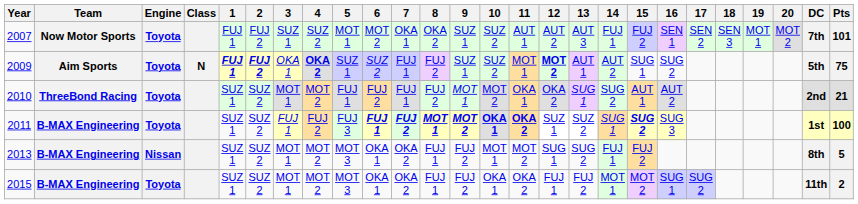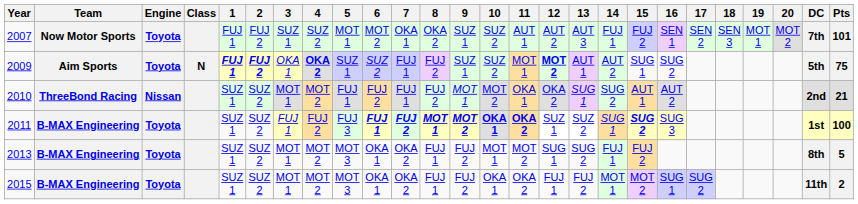 <table class="wikitable" style="text-align:center; font-size:85%">
 <tr>
 <th>Year</th>
 <th>Team</th>
 <th>Engine</th>
 <th>Class</th>
 <th>1</th>
 <th>2</th>
 <th>3</th>
 <th>4</th>
 <th>5</th>
 <th>6</th>
 <th>7</th>
 <th>8</th>
 <th>9</th>
 <th>10</th>
 <th>11</th>
 <th>12</th>
 <th>13</th>
 <th>14</th>
 <th>15</th>
 <th>16</th>
 <th>17</th>
 <th>18</th>
 <th>19</th>
 <th>20</th>
 <th>DC</th>
 <th>Pts</th>
 </tr>
 <tr>
 <td><a href='#'>2007</a></td>
 <th nowrap>Now Motor Sports</th>
 <th><a href='#'>Toyota</a></th>
 <th></th>
 <td style="background:#DFFFDF;"><a href='#'>FUJ<br>1</a><br></td>
 <td style="background:#DFFFDF;"><a href='#'>FUJ<br>2</a><br></td>
 <td style="background:#DFFFDF;"><a href='#'>SUZ<br>1</a><br></td>
 <td style="background:#DFFFDF;"><a href='#'>SUZ<br>2</a><br></td>
 <td style="background:#DFFFDF;"><a href='#'>MOT<br>1</a><br></td>
 <td style="background:#DFFFDF;"><a href='#'>MOT<br>2</a><br></td>
 <td style="background:#DFFFDF;"><a href='#'>OKA<br>1</a><br></td>
 <td style="background:#DFFFDF;"><a href='#'>OKA<br>2</a><br></td>
 <td style="background:#DFFFDF;"><a href='#'>SUZ<br>1</a><br></td>
 <td style="background:#DFFFDF;"><a href='#'>SUZ<br>2</a><br></td>
 <td style="background:#DFFFDF;"><a href='#'>AUT<br>1</a><br></td>
 <td style="background:#DFFFDF;"><a href='#'>AUT<br>2</a><br></td>
 <td style="background:#DFFFDF;"><a href='#'>AUT<br>3</a><br></td>
 <td style="background:#DFFFDF;"><a href='#'>FUJ<br>1</a><br></td>
 <td style="background:#CFCFFF;"><a href='#'>FUJ<br>2</a><br></td>
 <td style="background:#EFCFFF;"><a href='#'>SEN<br>1</a><br></td>
 <td style="background:#DFFFDF;"><a href='#'>SEN<br>2</a><br></td>
 <td style="background:#DFFFDF;"><a href='#'>SEN<br>3</a><br></td>
 <td style="background:#DFFFDF;"><a href='#'>MOT<br>1</a><br></td>
 <td style="background:#DFDFDF;"><a href='#'>MOT<br>2</a><br></td>
 <th>7th</th>
 <th>101</th>
 </tr>
 <tr>
 <td><a href='#'>2009</a></td>
 <th nowrap>Aim Sports</th>
 <th><a href='#'>Toyota</a></th>
 <th>N</th>
 <td style="background:#FFFFBF;"><strong><em><a href='#'>FUJ<br>1</a></em></strong><br></td>
 <td style="background:#FFFFBF;"><strong><em><a href='#'>FUJ<br>2</a></em></strong><br></td>
 <td style="background:#FFFFBF;"><em><a href='#'>OKA<br>1</a></em><br></td>
 <td style="background:#DFDFDF;"><strong><a href='#'>OKA<br>2</a></strong><br></td>
 <td style="background:#CFCFFF;"><a href='#'>SUZ<br>1</a><br></td>
 <td style="background:#CFCFFF;"><em><a href='#'>SUZ<br>2</a></em><br></td>
 <td style="background:#CFCFFF;"><a href='#'>FUJ<br>1</a><br></td>
 <td style="background:#EFCFFF;"><a href='#'>FUJ<br>2</a><br></td>
 <td style="background:#DFFFDF;"><a href='#'>SUZ<br>1</a><br></td>
 <td style="background:#DFFFDF;"><a href='#'>SUZ<br>2</a><br></td>
 <td style="background:#FFDF9F;"><a href='#'>MOT<br>1</a><br></td>
 <td style="background:#DFFFDF;"><strong><a href='#'>MOT<br>2</a></strong><br></td>
 <td style="background:#EFCFFF;"><a href='#'>AUT<br>1</a><br></td>
 <td style="background:#DFFFDF;"><a href='#'>AUT<br>2</a><br></td>
 <td><a href='#'>SUG<br>1</a></td>
 <td><a href='#'>SUG<br>2</a></td>
 <td></td>
 <td></td>
 <td></td>
 <td></td>
 <th>5th</th>
 <th>75</th>
 </tr>
 <tr>
 <td><a href='#'>2010</a></td>
 <th nowrap><a href='#'>ThreeBond Racing</a></th>
-<th><a href='#'>Toyota</a></th>
+<th><a href='#'>Nissan</a></th>
 <th></th>
 <td style="background:#DFFFDF;"><a href='#'>SUZ<br>1</a><br></td>
 <td style="background:#DFFFDF;"><a href='#'>SUZ<br>2</a><br></td>
 <td style="background:#DFDFDF;"><a href='#'>MOT<br>1</a><br></td>
 <td style="background:#FFDF9F;"><a href='#'>MOT<br>2</a><br></td>
 <td style="background:#DFDFDF;"><a href='#'>FUJ<br>1</a><br></td>
 <td style="background:#FFDF9F;"><a href='#'>FUJ<br>2</a><br></td>
 <td style="background:#DFDFDF;"><a href='#'>FUJ<br>1</a><br></td>
 <td style="background:#DFFFDF;"><a href='#'>FUJ<br>2</a><br></td>
 <td style="background:#DFFFDF;"><em><a href='#'>MOT<br>1</a></em><br></td>
 <td style="background:#DFDFDF;"><a href='#'>MOT<br>2</a><br></td>
 <td style="background:#FFDF9F;"><a href='#'>OKA<br>1</a><br></td>
 <td style="background:#DFDFDF;"><a href='#'>OKA<br>2</a><br></td>
 <td style="background:#EFCFFF;"><em><a href='#'>SUG<br>1</a></em><br></td>
 <td style="background:#DFFFDF;"><a href='#'>SUG<br>2</a><br></td>
 <td style="background:#FFDF9F;"><a href='#'>AUT<br>1</a><br></td>
 <td style="background:#DFDFDF;"><a href='#'>AUT<br>2</a><br></td>
 <td></td>
 <td></td>
 <td></td>
 <td></td>
 <th style="background:#DFDFDF;">2nd</th>
 <th style="background:#DFDFDF;">21</th>
 </tr>
 <tr>
 <td><a href='#'>2011</a></td>
 <th nowrap><a href='#'>B-MAX Engineering</a></th>
 <th><a href='#'>Toyota</a></th>
 <th></th>
 <td><a href='#'>SUZ<br>1</a></td>
 <td><a href='#'>SUZ<br>2</a></td>
 <td style="background:#FFFFBF;"><em><a href='#'>FUJ<br>1</a></em><br></td>
 <td style="background:#FFDF9F;"><a href='#'>FUJ<br>2</a><br></td>
 <td style="background:#DFFFDF;"><a href='#'>FUJ<br>3</a><br></td>
 <td style="background:#FFFFBF;"><strong><em><a href='#'>FUJ<br>1</a></em></strong><br></td>
 <td style="background:#DFFFDF;"><strong><em><a href='#'>FUJ<br>2</a></em></strong><br></td>
 <td style="background:#FFFFBF;"><strong><em><a href='#'>MOT<br>1</a></em></strong><br></td>
 <td style="background:#FFFFBF;"><strong><em><a href='#'>MOT<br>2</a></em></strong><br></td>
 <td style="background:#DFDFDF;"><strong><a href='#'>OKA<br>1</a></strong><br></td>
 <td style="background:#FFDF9F;"><strong><a href='#'>OKA<br>2</a></strong><br></td>
 <td style="background:#FFFFFF;"><a href='#'>SUZ<br>1</a><br></td>
 <td style="background:#FFFFFF;"><a href='#'>SUZ<br>2</a><br></td>
 <td style="background:#FFDF9F;"><em><a href='#'>SUG<br>1</a></em><br></td>
 <td style="background:#FFFFBF;"><strong><em><a href='#'>SUG<br>2</a></em></strong><br></td>
 <td style="background:#FFFFBF;"><a href='#'>SUG<br>3</a><br></td>
 <td></td>
 <td></td>
 <td></td>
 <td></td>
 <th style="background:#FFFFBF;">1st</th>
 <th style="background:#FFFFBF;">100</th>
 </tr>
 <tr>
 <td><a href='#'>2013</a></td>
 <th nowrap><a href='#'>B-MAX Engineering</a></th>
-<th><a href='#'>Nissan</a></th>
+<th><a href='#'>Toyota</a></th>
 <th></th>
 <td><a href='#'>SUZ<br>1</a></td>
 <td><a href='#'>SUZ<br>2</a></td>
 <td><a href='#'>MOT<br>1</a></td>
 <td><a href='#'>MOT<br>2</a></td>
 <td><a href='#'>MOT<br>3</a></td>
 <td><a href='#'>OKA<br>1</a></td>
 <td><a href='#'>OKA<br>2</a></td>
 <td><a href='#'>FUJ<br>1</a></td>
 <td><a href='#'>FUJ<br>2</a></td>
 <td><a href='#'>MOT<br>1</a></td>
 <td><a href='#'>MOT<br>2</a></td>
 <td><a href='#'>SUG<br>1</a></td>
 <td><a href='#'>SUG<br>2</a></td>
 <td style="background:#DFFFDF;"><a href='#'>FUJ<br>1</a><br></td>
 <td style="background:#FFDF9F;"><a href='#'>FUJ<br>2</a><br></td>
 <td></td>
 <td></td>
 <td></td>
 <td></td>
 <td></td>
 <th>8th</th>
 <th>5</th>
 </tr>
 <tr>
 <td><a href='#'>2015</a></td>
 <th nowrap><a href='#'>B-MAX Engineering</a></th>
 <th><a href='#'>Toyota</a></th>
 <th></th>
 <td><a href='#'>SUZ<br>1</a></td>
 <td><a href='#'>SUZ<br>2</a></td>
 <td><a href='#'>MOT<br>1</a></td>
 <td><a href='#'>MOT<br>2</a></td>
 <td><a href='#'>MOT<br>3</a></td>
 <td><a href='#'>OKA<br>1</a></td>
 <td><a href='#'>OKA<br>2</a></td>
 <td><a href='#'>FUJ<br>1</a></td>
 <td><a href='#'>FUJ<br>2</a></td>
 <td><a href='#'>OKA<br>1</a></td>
 <td><a href='#'>OKA<br>2</a></td>
 <td><a href='#'>FUJ<br>1</a></td>
 <td><a href='#'>FUJ<br>2</a></td>
 <td style="background:#DFFFDF;"><a href='#'>MOT<br>1</a><br></td>
 <td style="background:#EFCFFF;"><a href='#'>MOT<br>2</a><br></td>
 <td style="background:#CFCFFF;"><a href='#'>SUG<br>1</a><br></td>
 <td style="background:#CFCFFF;"><a href='#'>SUG<br>2</a><br></td>
 <td></td>
 <td></td>
 <td></td>
 <th>11th</th>
 <th>2</th>
 </tr>
 </table>
